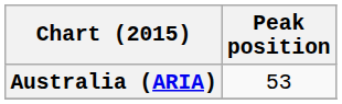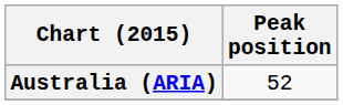 <table class="wikitable sortable plainrowheaders" style="text-align:center">
 <tr>
 <th scope="col">Chart (2015)</th>
 <th scope="col">Peak<br> position</th>
 </tr>
 <tr>
 <th scope="row">Australia (<a href='#'>ARIA</a>)</th>
-<td>53</td>
+<td>52</td>
 </tr>
 <tr>
 </tr>
 </table>
